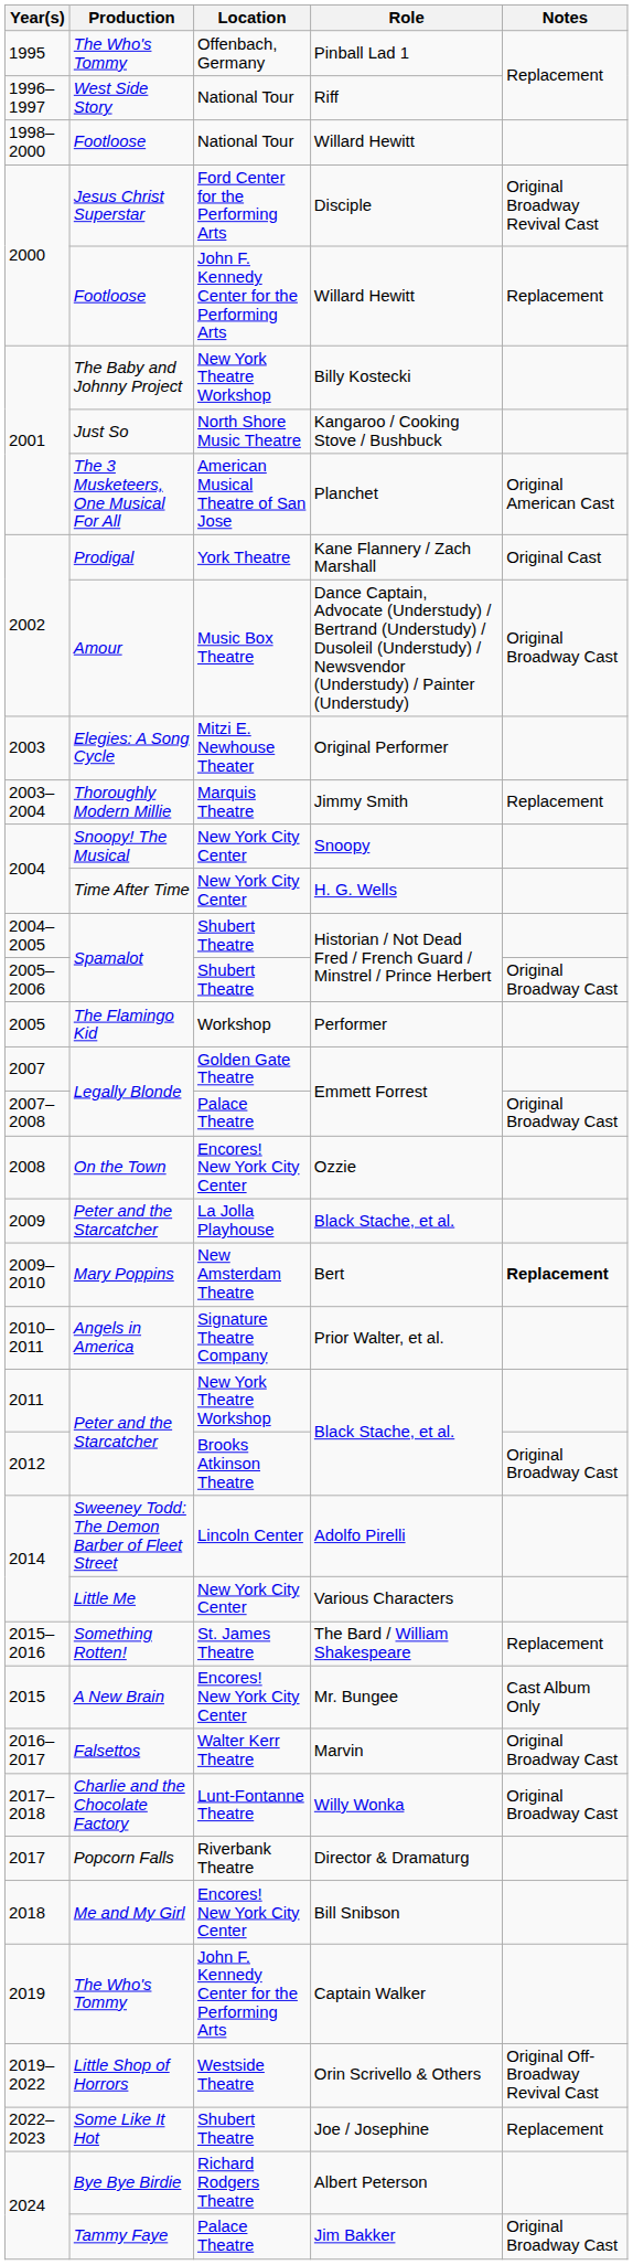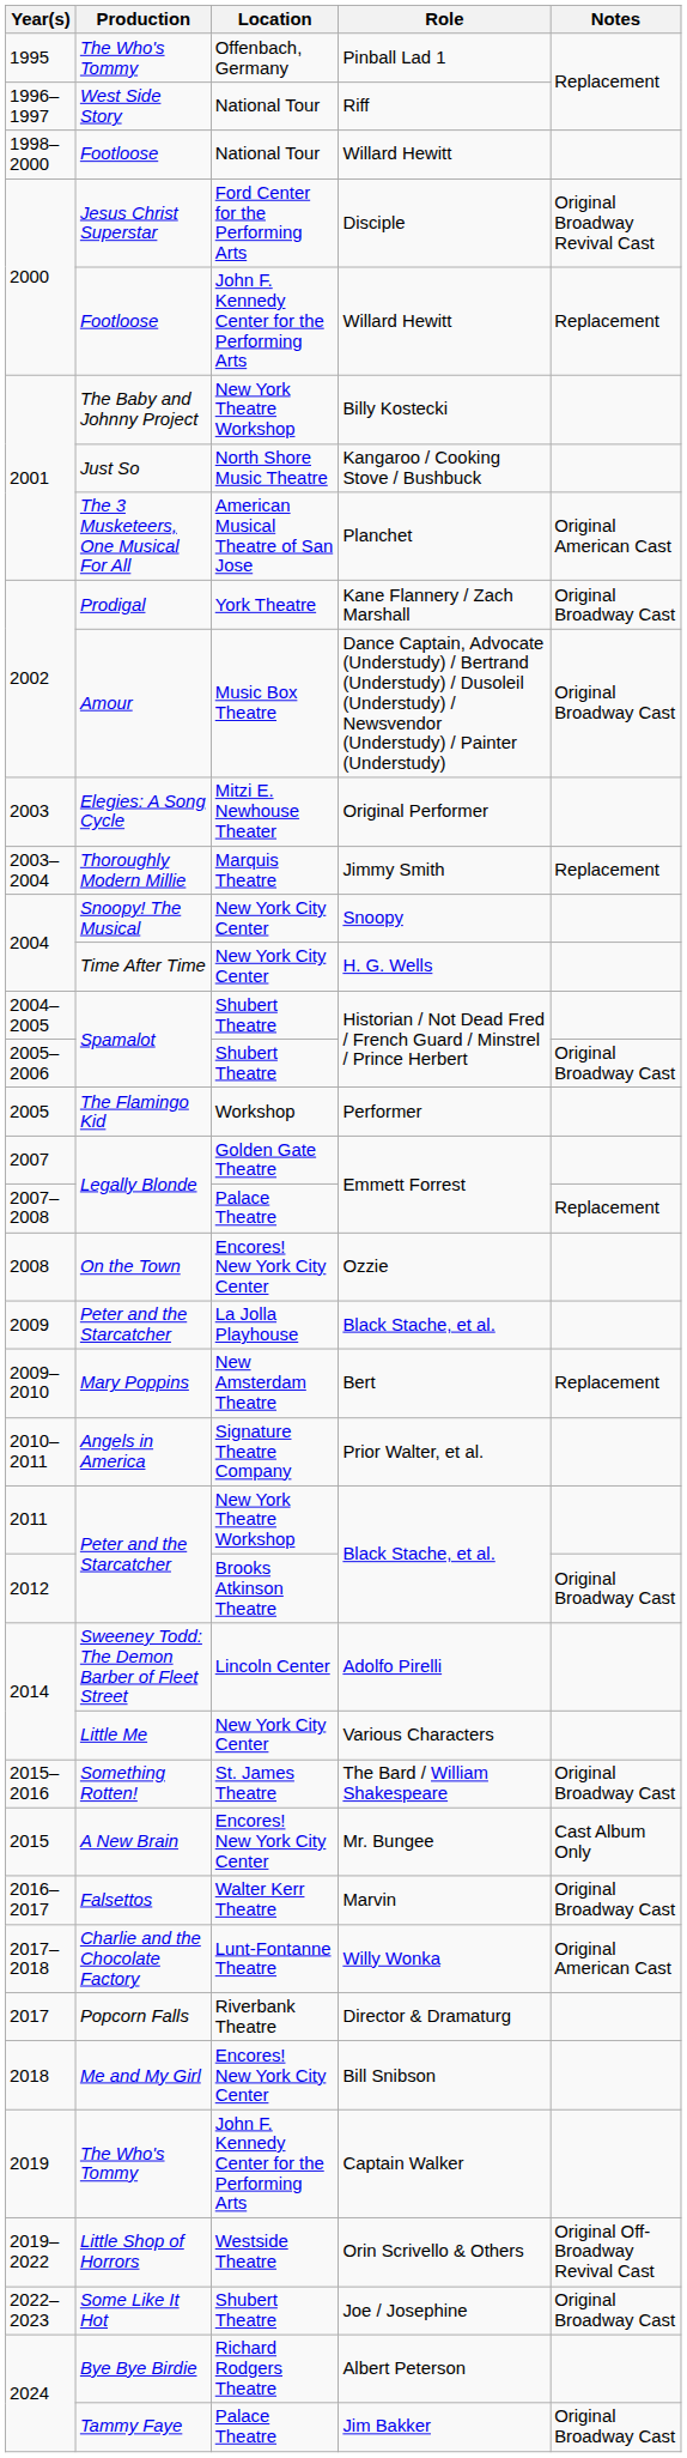 <table class="wikitable">
 <tr>
 <th>Year(s)</th>
 <th>Production</th>
 <th>Location</th>
 <th>Role</th>
 <th>Notes</th>
 </tr>
 <tr>
 <td>1995</td>
 <td><em><a href='#'>The Who's Tommy</a></em></td>
 <td>Offenbach, Germany</td>
 <td>Pinball Lad 1</td>
 <td rowspan=2>Replacement</td>
 </tr>
 <tr>
 <td>1996–1997</td>
 <td><em><a href='#'>West Side Story</a></em></td>
 <td>National Tour</td>
 <td>Riff</td>
 </tr>
 <tr>
 <td>1998–2000</td>
 <td><em><a href='#'>Footloose</a></em></td>
 <td>National Tour</td>
 <td>Willard Hewitt</td>
 <td></td>
 </tr>
 <tr>
 <td rowspan=2>2000</td>
 <td><em><a href='#'>Jesus Christ Superstar</a></em></td>
 <td><a href='#'>Ford Center for the Performing Arts</a><br></td>
 <td>Disciple</td>
 <td>Original Broadway Revival Cast</td>
 </tr>
 <tr>
 <td><em><a href='#'>Footloose</a></em></td>
 <td><a href='#'>John F. Kennedy Center for the Performing Arts</a></td>
 <td>Willard Hewitt</td>
 <td>Replacement</td>
 </tr>
 <tr>
 <td rowspan="3">2001</td>
 <td><em>The Baby and Johnny Project</em></td>
 <td><a href='#'>New York Theatre Workshop</a><br></td>
 <td>Billy Kostecki</td>
 <td></td>
 </tr>
 <tr>
 <td><em>Just So</em></td>
 <td><a href='#'>North Shore Music Theatre</a><br></td>
 <td>Kangaroo / Cooking Stove / Bushbuck</td>
 <td></td>
 </tr>
 <tr>
 <td><em><a href='#'>The 3 Musketeers, One Musical For All</a></em></td>
 <td><a href='#'>American Musical Theatre of San Jose</a><br></td>
 <td>Planchet</td>
 <td>Original American Cast</td>
 </tr>
 <tr>
 <td rowspan="2">2002</td>
 <td><em><a href='#'>Prodigal</a></em></td>
 <td><a href='#'>York Theatre</a><br></td>
 <td>Kane Flannery / Zach Marshall</td>
-<td>Original Cast</td>
+<td>Original Broadway Cast</td>
 </tr>
 <tr>
 <td><em><a href='#'>Amour</a></em></td>
 <td><a href='#'>Music Box Theatre</a><br></td>
 <td>Dance Captain, Advocate (Understudy) / Bertrand (Understudy) / Dusoleil (Understudy) / Newsvendor (Understudy) / Painter (Understudy)</td>
 <td>Original Broadway Cast</td>
 </tr>
 <tr>
 <td>2003</td>
 <td><em><a href='#'>Elegies: A Song Cycle</a></em></td>
 <td><a href='#'>Mitzi E. Newhouse Theater</a><br></td>
 <td>Original Performer</td>
 <td></td>
 </tr>
 <tr>
 <td>2003–2004</td>
 <td><em><a href='#'>Thoroughly Modern Millie</a></em></td>
 <td><a href='#'>Marquis Theatre</a><br></td>
 <td>Jimmy Smith</td>
 <td>Replacement</td>
 </tr>
 <tr>
 <td rowspan="2">2004</td>
 <td><em><a href='#'>Snoopy! The Musical</a></em></td>
 <td><a href='#'>New York City Center</a><br></td>
 <td><a href='#'>Snoopy</a></td>
 <td></td>
 </tr>
 <tr>
 <td><em>Time After Time</em></td>
 <td><a href='#'>New York City Center</a><br></td>
 <td><a href='#'>H. G. Wells</a></td>
 <td></td>
 </tr>
 <tr>
 <td>2004–2005</td>
 <td rowspan="2"><em><a href='#'>Spamalot</a></em></td>
 <td><a href='#'>Shubert Theatre</a><br></td>
 <td rowspan="2">Historian / Not Dead Fred / French Guard / Minstrel / Prince Herbert</td>
 <td></td>
 </tr>
 <tr>
 <td>2005–2006</td>
 <td><a href='#'>Shubert Theatre</a><br></td>
 <td>Original Broadway Cast</td>
 </tr>
 <tr>
 <td>2005</td>
 <td><em><a href='#'>The Flamingo Kid</a></em></td>
 <td>Workshop</td>
 <td>Performer</td>
 <td></td>
 </tr>
 <tr>
 <td>2007</td>
 <td rowspan="2"><em><a href='#'>Legally Blonde</a></em></td>
 <td><a href='#'>Golden Gate Theatre</a><br></td>
 <td rowspan="2">Emmett Forrest</td>
 <td></td>
 </tr>
 <tr>
 <td>2007–2008</td>
 <td><a href='#'>Palace Theatre</a><br></td>
-<td>Original Broadway Cast</td>
+<td>Replacement</td>
 </tr>
 <tr>
 <td>2008</td>
 <td><em><a href='#'>On the Town</a></em></td>
 <td><a href='#'>Encores!</a><br><a href='#'>New York City Center</a></td>
 <td>Ozzie</td>
 <td></td>
 </tr>
 <tr>
 <td>2009</td>
 <td><em><a href='#'>Peter and the Starcatcher</a></em></td>
 <td><a href='#'>La Jolla Playhouse</a><br></td>
 <td><a href='#'>Black Stache, et al.</a></td>
 <td></td>
 </tr>
 <tr>
 <td>2009–2010</td>
 <td><em><a href='#'>Mary Poppins</a></em></td>
 <td><a href='#'>New Amsterdam Theatre</a><br></td>
 <td>Bert</td>
-<td><strong>Replacement</strong></td>
+<td>Replacement</td>
 </tr>
 <tr>
 <td>2010–2011</td>
 <td><em><a href='#'>Angels in America</a></em></td>
 <td><a href='#'>Signature Theatre Company</a><br></td>
 <td>Prior Walter, et al.</td>
 <td></td>
 </tr>
 <tr>
 <td>2011</td>
 <td rowspan="2"><em><a href='#'>Peter and the Starcatcher</a></em></td>
 <td><a href='#'>New York Theatre Workshop</a><br></td>
 <td rowspan=2><a href='#'>Black Stache, et al.</a></td>
 <td></td>
 </tr>
 <tr>
 <td>2012</td>
 <td><a href='#'>Brooks Atkinson Theatre</a><br></td>
 <td>Original Broadway Cast</td>
 </tr>
 <tr>
 <td rowspan="2">2014</td>
 <td><em><a href='#'>Sweeney Todd: The Demon Barber of Fleet Street</a></em></td>
 <td><a href='#'>Lincoln Center</a></td>
 <td><a href='#'>Adolfo Pirelli</a></td>
 <td></td>
 </tr>
 <tr>
 <td><em><a href='#'>Little Me</a></em></td>
 <td><a href='#'>New York City Center</a></td>
 <td>Various Characters</td>
 <td></td>
 </tr>
 <tr>
 <td>2015–2016</td>
 <td><em><a href='#'>Something Rotten!</a></em></td>
 <td><a href='#'>St. James Theatre</a><br></td>
 <td>The Bard / <a href='#'>William Shakespeare</a></td>
-<td>Replacement</td>
+<td>Original Broadway Cast</td>
 </tr>
 <tr>
 <td>2015</td>
 <td><em><a href='#'>A New Brain</a></em></td>
 <td><a href='#'>Encores!</a><br><a href='#'>New York City Center</a></td>
 <td>Mr. Bungee</td>
 <td>Cast Album Only</td>
 </tr>
 <tr>
 <td>2016–2017</td>
 <td><em><a href='#'>Falsettos</a></em></td>
 <td><a href='#'>Walter Kerr Theatre</a><br></td>
 <td>Marvin</td>
 <td>Original Broadway Cast</td>
 </tr>
 <tr>
 <td>2017–2018</td>
 <td><em><a href='#'>Charlie and the Chocolate Factory</a></em></td>
 <td><a href='#'>Lunt-Fontanne Theatre</a><br></td>
 <td><a href='#'>Willy Wonka</a></td>
-<td>Original Broadway Cast</td>
+<td>Original American Cast</td>
 </tr>
 <tr>
 <td>2017</td>
 <td><em>Popcorn Falls</em></td>
 <td>Riverbank Theatre<br></td>
 <td>Director & Dramaturg</td>
 <td></td>
 </tr>
 <tr>
 <td>2018</td>
 <td><em><a href='#'>Me and My Girl</a></em></td>
 <td><a href='#'>Encores!</a><br><a href='#'>New York City Center</a></td>
 <td>Bill Snibson</td>
 <td></td>
 </tr>
 <tr>
 <td>2019</td>
 <td><em><a href='#'>The Who's Tommy</a></em></td>
 <td><a href='#'>John F. Kennedy Center for the Performing Arts</a></td>
 <td>Captain Walker</td>
 <td></td>
 </tr>
 <tr>
 <td>2019–2022</td>
 <td><em><a href='#'>Little Shop of Horrors</a></em></td>
 <td><a href='#'>Westside Theatre</a><br></td>
 <td>Orin Scrivello & Others</td>
 <td>Original Off-Broadway Revival Cast</td>
 </tr>
 <tr>
 <td>2022–2023</td>
 <td><em><a href='#'>Some Like It Hot</a></em></td>
 <td><a href='#'>Shubert Theatre</a><br></td>
 <td>Joe / Josephine</td>
-<td>Replacement</td>
+<td>Original Broadway Cast</td>
 </tr>
 <tr>
 <td rowspan=2>2024</td>
 <td><em><a href='#'>Bye Bye Birdie</a></em></td>
 <td><a href='#'>Richard Rodgers Theatre</a><br></td>
 <td>Albert Peterson</td>
 <td></td>
 </tr>
 <tr>
 <td><a href='#'><em>Tammy Faye</em></a></td>
 <td><a href='#'>Palace Theatre</a><br></td>
 <td><a href='#'>Jim Bakker</a></td>
 <td>Original Broadway Cast</td>
 </tr>
 </table>
